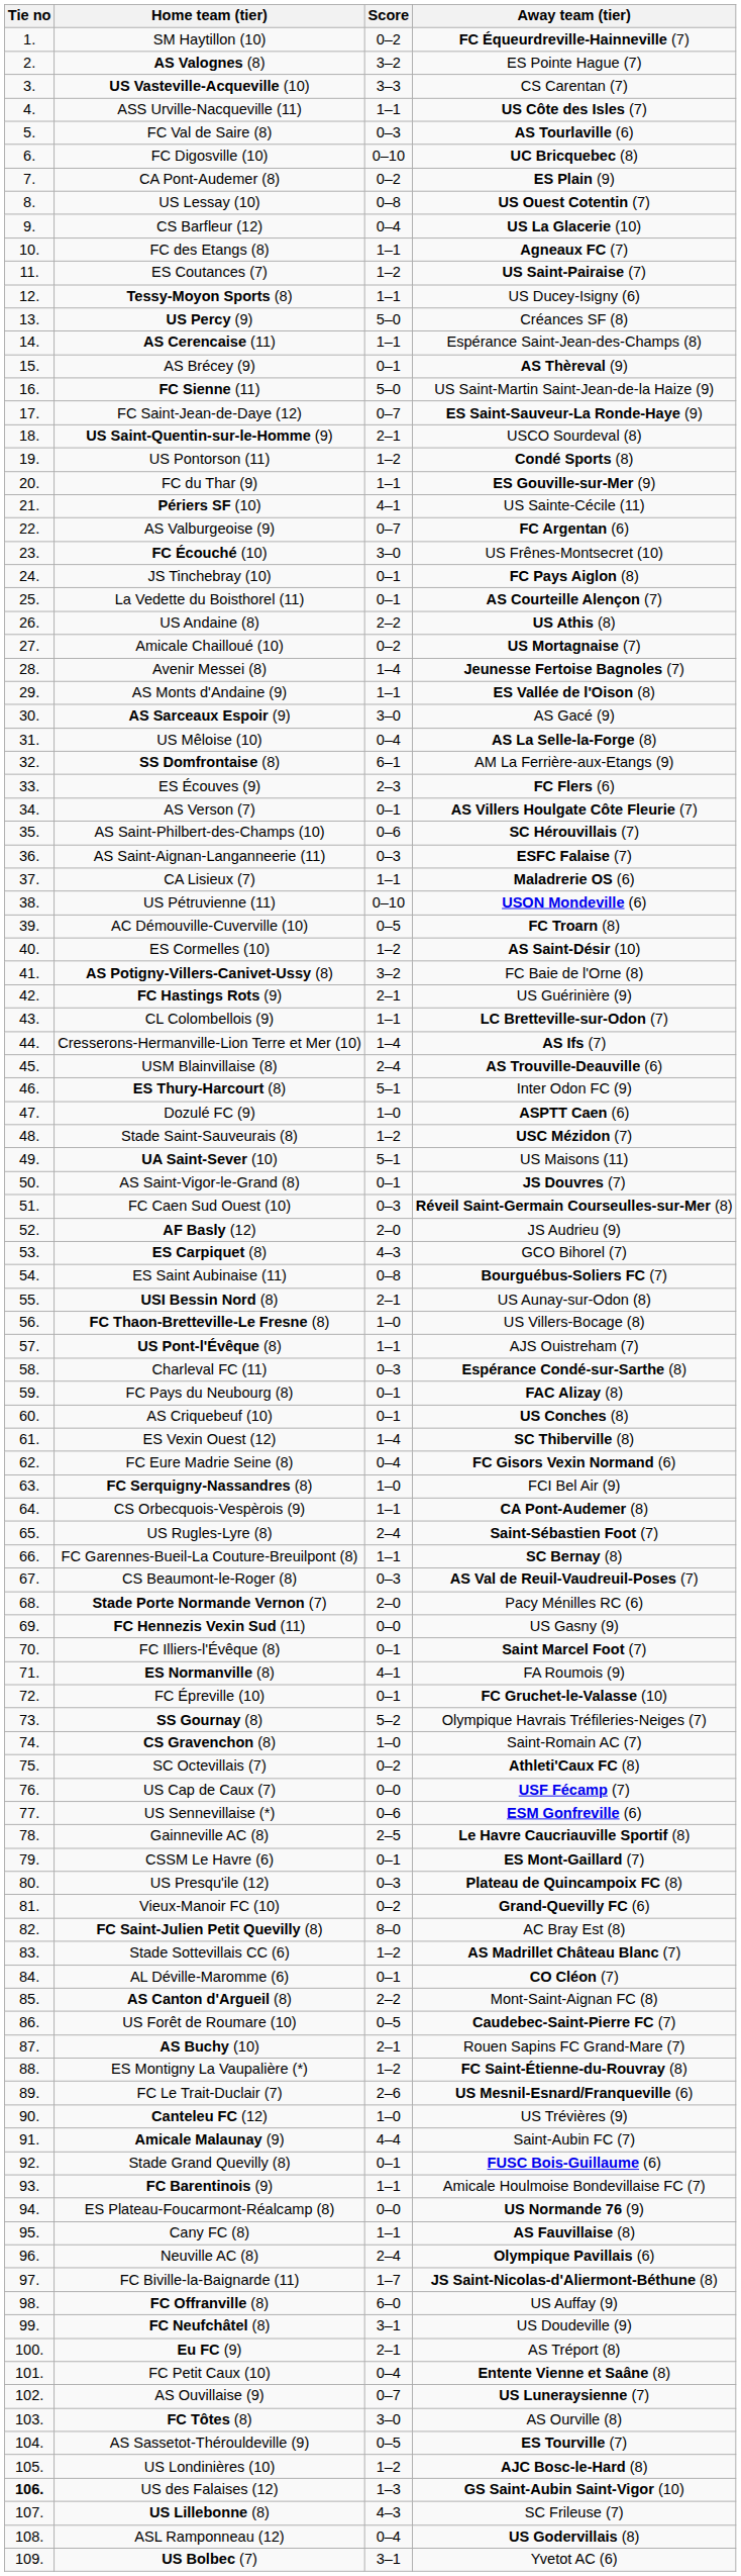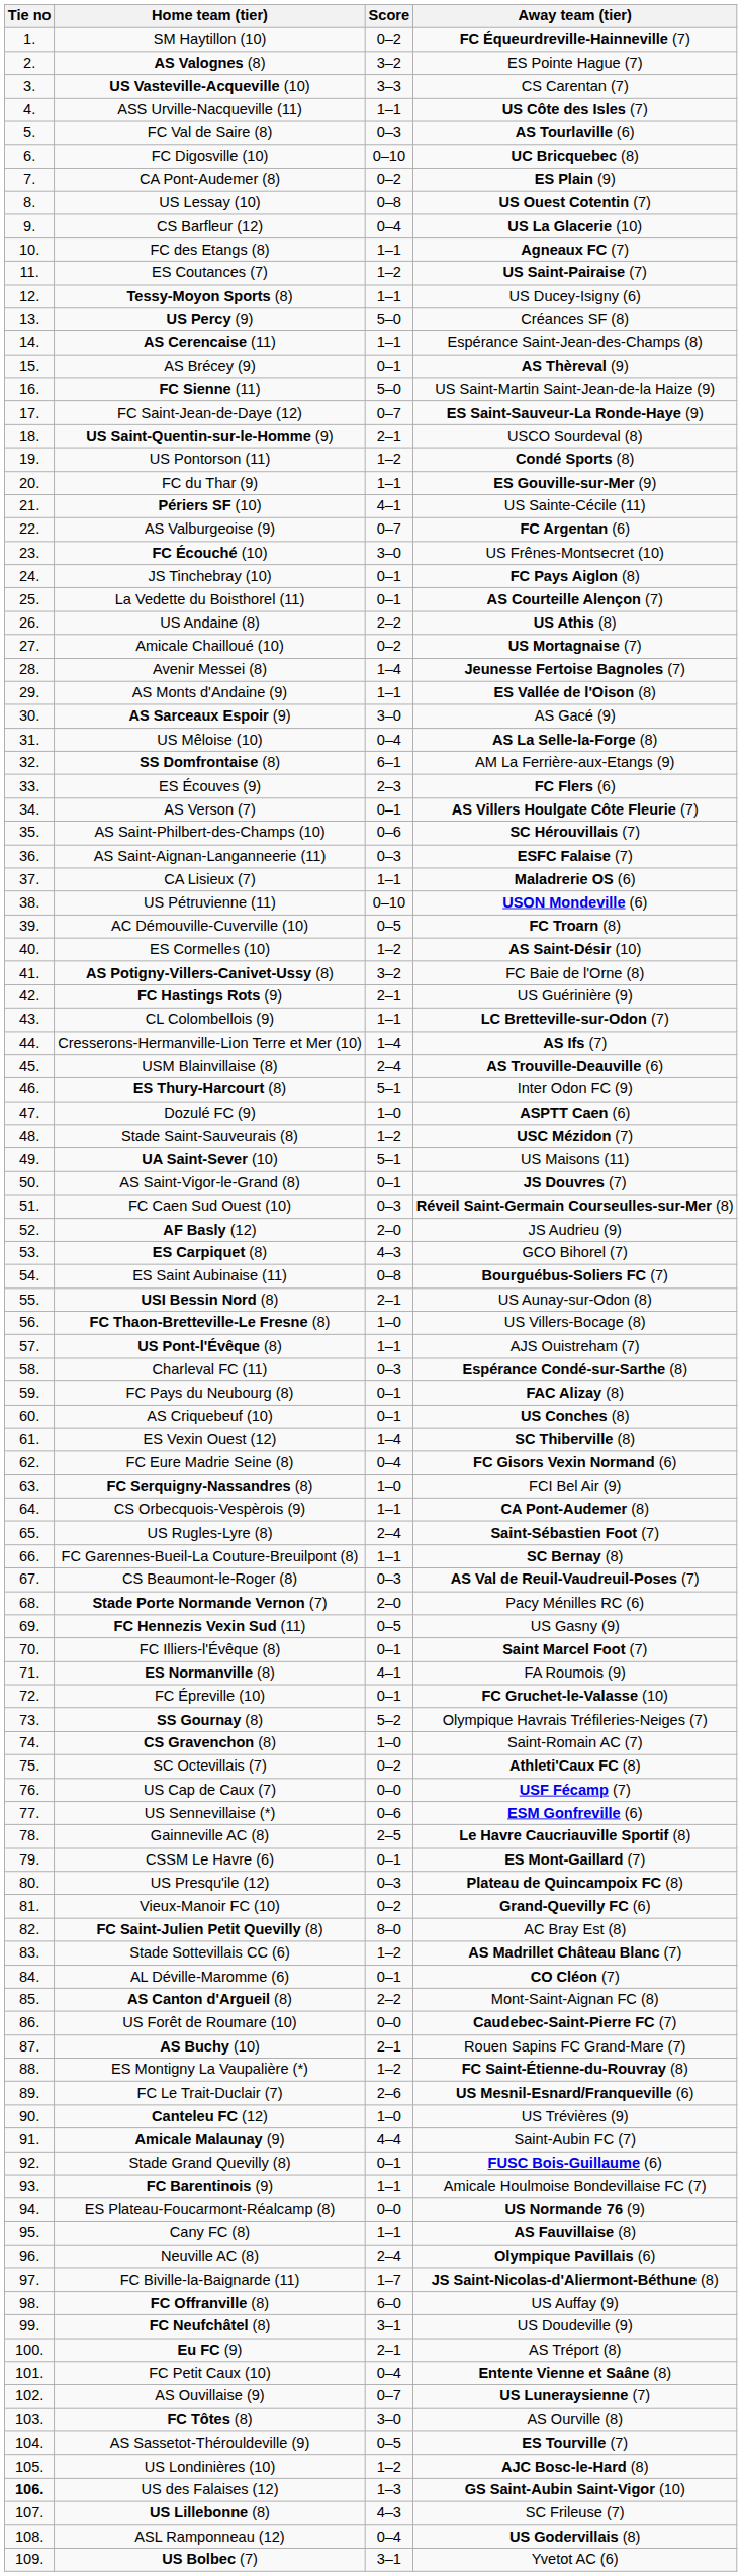 <table class="wikitable" style="text-align: center">
 <tr>
 <th>Tie no</th>
 <th>Home team (tier)</th>
 <th>Score</th>
 <th>Away team (tier)</th>
 </tr>
 <tr>
 <td>1.</td>
 <td>SM Haytillon (10)</td>
 <td>0–2</td>
 <td><strong>FC Équeurdreville-Hainneville</strong> (7)</td>
 </tr>
 <tr>
 <td>2.</td>
 <td><strong>AS Valognes</strong> (8)</td>
 <td>3–2</td>
 <td>ES Pointe Hague (7)</td>
 </tr>
 <tr>
 <td>3.</td>
 <td><strong>US Vasteville-Acqueville</strong> (10)</td>
 <td>3–3 </td>
 <td>CS Carentan (7)</td>
 </tr>
 <tr>
 <td>4.</td>
 <td>ASS Urville-Nacqueville (11)</td>
 <td>1–1 </td>
 <td><strong>US Côte des Isles</strong> (7)</td>
 </tr>
 <tr>
 <td>5.</td>
 <td>FC Val de Saire (8)</td>
 <td>0–3</td>
 <td><strong>AS Tourlaville</strong> (6)</td>
 </tr>
 <tr>
 <td>6.</td>
 <td>FC Digosville (10)</td>
 <td>0–10</td>
 <td><strong>UC Bricquebec</strong> (8)</td>
 </tr>
 <tr>
 <td>7.</td>
 <td>CA Pont-Audemer (8)</td>
 <td>0–2</td>
 <td><strong>ES Plain</strong> (9)</td>
 </tr>
 <tr>
 <td>8.</td>
 <td>US Lessay (10)</td>
 <td>0–8</td>
 <td><strong>US Ouest Cotentin</strong> (7)</td>
 </tr>
 <tr>
 <td>9.</td>
 <td>CS Barfleur (12)</td>
 <td>0–4</td>
 <td><strong>US La Glacerie</strong> (10)</td>
 </tr>
 <tr>
 <td>10.</td>
 <td>FC des Etangs (8)</td>
 <td>1–1 </td>
 <td><strong>Agneaux FC</strong> (7)</td>
 </tr>
 <tr>
 <td>11.</td>
 <td>ES Coutances (7)</td>
 <td>1–2</td>
 <td><strong>US Saint-Pairaise</strong> (7)</td>
 </tr>
 <tr>
 <td>12.</td>
 <td><strong>Tessy-Moyon Sports</strong> (8)</td>
 <td>1–1 </td>
 <td>US Ducey-Isigny (6)</td>
 </tr>
 <tr>
 <td>13.</td>
 <td><strong>US Percy</strong> (9)</td>
 <td>5–0</td>
 <td>Créances SF (8)</td>
 </tr>
 <tr>
 <td>14.</td>
 <td><strong>AS Cerencaise</strong> (11)</td>
 <td>1–1 </td>
 <td>Espérance Saint-Jean-des-Champs (8)</td>
 </tr>
 <tr>
 <td>15.</td>
 <td>AS Brécey (9)</td>
 <td>0–1</td>
 <td><strong>AS Thèreval</strong> (9)</td>
 </tr>
 <tr>
 <td>16.</td>
 <td><strong>FC Sienne</strong> (11)</td>
 <td>5–0</td>
 <td>US Saint-Martin Saint-Jean-de-la Haize (9)</td>
 </tr>
 <tr>
 <td>17.</td>
 <td>FC Saint-Jean-de-Daye (12)</td>
 <td>0–7</td>
 <td><strong>ES Saint-Sauveur-La Ronde-Haye</strong> (9)</td>
 </tr>
 <tr>
 <td>18.</td>
 <td><strong>US Saint-Quentin-sur-le-Homme</strong> (9)</td>
 <td>2–1</td>
 <td>USCO Sourdeval (8)</td>
 </tr>
 <tr>
 <td>19.</td>
 <td>US Pontorson (11)</td>
 <td>1–2</td>
 <td><strong>Condé Sports</strong> (8)</td>
 </tr>
 <tr>
 <td>20.</td>
 <td>FC du Thar (9)</td>
 <td>1–1 </td>
 <td><strong>ES Gouville-sur-Mer</strong> (9)</td>
 </tr>
 <tr>
 <td>21.</td>
 <td><strong>Périers SF</strong> (10)</td>
 <td>4–1</td>
 <td>US Sainte-Cécile (11)</td>
 </tr>
 <tr>
 <td>22.</td>
 <td>AS Valburgeoise (9)</td>
 <td>0–7</td>
 <td><strong>FC Argentan</strong> (6)</td>
 </tr>
 <tr>
 <td>23.</td>
 <td><strong>FC Écouché</strong> (10)</td>
 <td>3–0</td>
 <td>US Frênes-Montsecret (10)</td>
 </tr>
 <tr>
 <td>24.</td>
 <td>JS Tinchebray (10)</td>
 <td>0–1</td>
 <td><strong>FC Pays Aiglon</strong> (8)</td>
 </tr>
 <tr>
 <td>25.</td>
 <td>La Vedette du Boisthorel (11)</td>
 <td>0–1</td>
 <td><strong>AS Courteille Alençon</strong> (7)</td>
 </tr>
 <tr>
 <td>26.</td>
 <td>US Andaine (8)</td>
 <td>2–2 </td>
 <td><strong>US Athis</strong> (8)</td>
 </tr>
 <tr>
 <td>27.</td>
 <td>Amicale Chailloué (10)</td>
 <td>0–2</td>
 <td><strong>US Mortagnaise</strong> (7)</td>
 </tr>
 <tr>
 <td>28.</td>
 <td>Avenir Messei (8)</td>
 <td>1–4</td>
 <td><strong>Jeunesse Fertoise Bagnoles</strong> (7)</td>
 </tr>
 <tr>
 <td>29.</td>
 <td>AS Monts d'Andaine (9)</td>
 <td>1–1 </td>
 <td><strong>ES Vallée de l'Oison</strong> (8)</td>
 </tr>
 <tr>
 <td>30.</td>
 <td><strong>AS Sarceaux Espoir</strong> (9)</td>
 <td>3–0</td>
 <td>AS Gacé (9)</td>
 </tr>
 <tr>
 <td>31.</td>
 <td>US Mêloise (10)</td>
 <td>0–4</td>
 <td><strong>AS La Selle-la-Forge</strong> (8)</td>
 </tr>
 <tr>
 <td>32.</td>
 <td><strong>SS Domfrontaise</strong> (8)</td>
 <td>6–1</td>
 <td>AM La Ferrière-aux-Etangs (9)</td>
 </tr>
 <tr>
 <td>33.</td>
 <td>ES Écouves (9)</td>
 <td>2–3</td>
 <td><strong>FC Flers</strong> (6)</td>
 </tr>
 <tr>
 <td>34.</td>
 <td>AS Verson (7)</td>
 <td>0–1</td>
 <td><strong>AS Villers Houlgate Côte Fleurie</strong> (7)</td>
 </tr>
 <tr>
 <td>35.</td>
 <td>AS Saint-Philbert-des-Champs (10)</td>
 <td>0–6</td>
 <td><strong>SC Hérouvillais</strong> (7)</td>
 </tr>
 <tr>
 <td>36.</td>
 <td>AS Saint-Aignan-Langanneerie (11)</td>
 <td>0–3</td>
 <td><strong>ESFC Falaise</strong> (7)</td>
 </tr>
 <tr>
 <td>37.</td>
 <td>CA Lisieux (7)</td>
 <td>1–1 </td>
 <td><strong>Maladrerie OS</strong> (6)</td>
 </tr>
 <tr>
 <td>38.</td>
 <td>US Pétruvienne (11)</td>
 <td>0–10</td>
 <td><strong><a href='#'>USON Mondeville</a></strong> (6)</td>
 </tr>
 <tr>
 <td>39.</td>
 <td>AC Démouville-Cuverville (10)</td>
 <td>0–5</td>
 <td><strong>FC Troarn</strong> (8)</td>
 </tr>
 <tr>
 <td>40.</td>
 <td>ES Cormelles (10)</td>
 <td>1–2</td>
 <td><strong>AS Saint-Désir</strong> (10)</td>
 </tr>
 <tr>
 <td>41.</td>
 <td><strong>AS Potigny-Villers-Canivet-Ussy</strong> (8)</td>
 <td>3–2</td>
 <td>FC Baie de l'Orne (8)</td>
 </tr>
 <tr>
 <td>42.</td>
 <td><strong>FC Hastings Rots</strong> (9)</td>
 <td>2–1</td>
 <td>US Guérinière (9)</td>
 </tr>
 <tr>
 <td>43.</td>
 <td>CL Colombellois (9)</td>
 <td>1–1 </td>
 <td><strong>LC Bretteville-sur-Odon</strong> (7)</td>
 </tr>
 <tr>
 <td>44.</td>
 <td>Cresserons-Hermanville-Lion Terre et Mer (10)</td>
 <td>1–4</td>
 <td><strong>AS Ifs</strong> (7)</td>
 </tr>
 <tr>
 <td>45.</td>
 <td>USM Blainvillaise (8)</td>
 <td>2–4</td>
 <td><strong>AS Trouville-Deauville</strong> (6)</td>
 </tr>
 <tr>
 <td>46.</td>
 <td><strong>ES Thury-Harcourt</strong> (8)</td>
 <td>5–1</td>
 <td>Inter Odon FC (9)</td>
 </tr>
 <tr>
 <td>47.</td>
 <td>Dozulé FC (9)</td>
 <td>1–0</td>
 <td><strong>ASPTT Caen</strong> (6)</td>
 </tr>
 <tr>
 <td>48.</td>
 <td>Stade Saint-Sauveurais (8)</td>
 <td>1–2</td>
 <td><strong>USC Mézidon</strong> (7)</td>
 </tr>
 <tr>
 <td>49.</td>
 <td><strong>UA Saint-Sever</strong> (10)</td>
 <td>5–1</td>
 <td>US Maisons (11)</td>
 </tr>
 <tr>
 <td>50.</td>
 <td>AS Saint-Vigor-le-Grand (8)</td>
 <td>0–1</td>
 <td><strong>JS Douvres</strong> (7)</td>
 </tr>
 <tr>
 <td>51.</td>
 <td>FC Caen Sud Ouest (10)</td>
 <td>0–3</td>
 <td><strong>Réveil Saint-Germain Courseulles-sur-Mer</strong> (8)</td>
 </tr>
 <tr>
 <td>52.</td>
 <td><strong>AF Basly</strong> (12)</td>
 <td>2–0</td>
 <td>JS Audrieu (9)</td>
 </tr>
 <tr>
 <td>53.</td>
 <td><strong>ES Carpiquet</strong> (8)</td>
 <td>4–3</td>
 <td>GCO Bihorel (7)</td>
 </tr>
 <tr>
 <td>54.</td>
 <td>ES Saint Aubinaise (11)</td>
 <td>0–8</td>
 <td><strong>Bourguébus-Soliers FC</strong> (7)</td>
 </tr>
 <tr>
 <td>55.</td>
 <td><strong>USI Bessin Nord</strong> (8)</td>
 <td>2–1</td>
 <td>US Aunay-sur-Odon (8)</td>
 </tr>
 <tr>
 <td>56.</td>
 <td><strong>FC Thaon-Bretteville-Le Fresne</strong> (8)</td>
 <td>1–0</td>
 <td>US Villers-Bocage (8)</td>
 </tr>
 <tr>
 <td>57.</td>
 <td><strong>US Pont-l'Évêque</strong> (8)</td>
 <td>1–1 </td>
 <td>AJS Ouistreham (7)</td>
 </tr>
 <tr>
 <td>58.</td>
 <td>Charleval FC (11)</td>
 <td>0–3</td>
 <td><strong>Espérance Condé-sur-Sarthe</strong> (8)</td>
 </tr>
 <tr>
 <td>59.</td>
 <td>FC Pays du Neubourg (8)</td>
 <td>0–1</td>
 <td><strong>FAC Alizay</strong> (8)</td>
 </tr>
 <tr>
 <td>60.</td>
 <td>AS Criquebeuf (10)</td>
 <td>0–1</td>
 <td><strong>US Conches</strong> (8)</td>
 </tr>
 <tr>
 <td>61.</td>
 <td>ES Vexin Ouest (12)</td>
 <td>1–4</td>
 <td><strong>SC Thiberville</strong> (8)</td>
 </tr>
 <tr>
 <td>62.</td>
 <td>FC Eure Madrie Seine (8)</td>
 <td>0–4</td>
 <td><strong>FC Gisors Vexin Normand</strong> (6)</td>
 </tr>
 <tr>
 <td>63.</td>
 <td><strong>FC Serquigny-Nassandres</strong> (8)</td>
 <td>1–0</td>
 <td>FCI Bel Air (9)</td>
 </tr>
 <tr>
 <td>64.</td>
 <td>CS Orbecquois-Vespèrois (9)</td>
 <td>1–1 </td>
 <td><strong>CA Pont-Audemer</strong> (8)</td>
 </tr>
 <tr>
 <td>65.</td>
 <td>US Rugles-Lyre (8)</td>
 <td>2–4</td>
 <td><strong>Saint-Sébastien Foot</strong> (7)</td>
 </tr>
 <tr>
 <td>66.</td>
 <td>FC Garennes-Bueil-La Couture-Breuilpont (8)</td>
 <td>1–1 </td>
 <td><strong>SC Bernay</strong> (8)</td>
 </tr>
 <tr>
 <td>67.</td>
 <td>CS Beaumont-le-Roger (8)</td>
 <td>0–3</td>
 <td><strong>AS Val de Reuil-Vaudreuil-Poses</strong> (7)</td>
 </tr>
 <tr>
 <td>68.</td>
 <td><strong>Stade Porte Normande Vernon</strong> (7)</td>
 <td>2–0</td>
 <td>Pacy Ménilles RC (6)</td>
 </tr>
 <tr>
 <td>69.</td>
 <td><strong>FC Hennezis Vexin Sud</strong> (11)</td>
-<td>0–0 </td>
+<td>0–5</td>
 <td>US Gasny (9)</td>
 </tr>
 <tr>
 <td>70.</td>
 <td>FC Illiers-l'Évêque (8)</td>
 <td>0–1</td>
 <td><strong>Saint Marcel Foot</strong> (7)</td>
 </tr>
 <tr>
 <td>71.</td>
 <td><strong>ES Normanville</strong> (8)</td>
 <td>4–1</td>
 <td>FA Roumois (9)</td>
 </tr>
 <tr>
 <td>72.</td>
 <td>FC Épreville (10)</td>
 <td>0–1</td>
 <td><strong>FC Gruchet-le-Valasse</strong> (10)</td>
 </tr>
 <tr>
 <td>73.</td>
 <td><strong>SS Gournay</strong> (8)</td>
 <td>5–2</td>
 <td>Olympique Havrais Tréfileries-Neiges (7)</td>
 </tr>
 <tr>
 <td>74.</td>
 <td><strong>CS Gravenchon</strong> (8)</td>
 <td>1–0</td>
 <td>Saint-Romain AC (7)</td>
 </tr>
 <tr>
 <td>75.</td>
 <td>SC Octevillais (7)</td>
 <td>0–2</td>
 <td><strong>Athleti'Caux FC</strong> (8)</td>
 </tr>
 <tr>
 <td>76.</td>
 <td>US Cap de Caux (7)</td>
 <td>0–0 </td>
 <td><strong><a href='#'>USF Fécamp</a></strong> (7)</td>
 </tr>
 <tr>
 <td>77.</td>
 <td>US Sennevillaise (*)</td>
 <td>0–6</td>
 <td><strong><a href='#'>ESM Gonfreville</a></strong> (6)</td>
 </tr>
 <tr>
 <td>78.</td>
 <td>Gainneville AC (8)</td>
 <td>2–5</td>
 <td><strong>Le Havre Caucriauville Sportif</strong> (8)</td>
 </tr>
 <tr>
 <td>79.</td>
 <td>CSSM Le Havre (6)</td>
 <td>0–1</td>
 <td><strong>ES Mont-Gaillard</strong> (7)</td>
 </tr>
 <tr>
 <td>80.</td>
 <td>US Presqu'ile (12)</td>
 <td>0–3</td>
 <td><strong>Plateau de Quincampoix FC</strong> (8)</td>
 </tr>
 <tr>
 <td>81.</td>
 <td>Vieux-Manoir FC (10)</td>
 <td>0–2</td>
 <td><strong>Grand-Quevilly FC</strong> (6)</td>
 </tr>
 <tr>
 <td>82.</td>
 <td><strong>FC Saint-Julien Petit Quevilly</strong> (8)</td>
 <td>8–0</td>
 <td>AC Bray Est (8)</td>
 </tr>
 <tr>
 <td>83.</td>
 <td>Stade Sottevillais CC (6)</td>
 <td>1–2</td>
 <td><strong>AS Madrillet Château Blanc</strong> (7)</td>
 </tr>
 <tr>
 <td>84.</td>
 <td>AL Déville-Maromme (6)</td>
 <td>0–1</td>
 <td><strong>CO Cléon</strong> (7)</td>
 </tr>
 <tr>
 <td>85.</td>
 <td><strong>AS Canton d'Argueil</strong> (8)</td>
 <td>2–2 </td>
 <td>Mont-Saint-Aignan FC (8)</td>
 </tr>
 <tr>
 <td>86.</td>
 <td>US Forêt de Roumare (10)</td>
-<td>0–5</td>
+<td>0–0 </td>
 <td><strong>Caudebec-Saint-Pierre FC</strong> (7)</td>
 </tr>
 <tr>
 <td>87.</td>
 <td><strong>AS Buchy</strong> (10)</td>
 <td>2–1</td>
 <td>Rouen Sapins FC Grand-Mare (7)</td>
 </tr>
 <tr>
 <td>88.</td>
 <td>ES Montigny La Vaupalière (*)</td>
 <td>1–2</td>
 <td><strong>FC Saint-Étienne-du-Rouvray</strong> (8)</td>
 </tr>
 <tr>
 <td>89.</td>
 <td>FC Le Trait-Duclair (7)</td>
 <td>2–6</td>
 <td><strong>US Mesnil-Esnard/Franqueville</strong> (6)</td>
 </tr>
 <tr>
 <td>90.</td>
 <td><strong>Canteleu FC</strong> (12)</td>
 <td>1–0</td>
 <td>US Trévières (9)</td>
 </tr>
 <tr>
 <td>91.</td>
 <td><strong>Amicale Malaunay</strong> (9)</td>
 <td>4–4 </td>
 <td>Saint-Aubin FC (7)</td>
 </tr>
 <tr>
 <td>92.</td>
 <td>Stade Grand Quevilly (8)</td>
 <td>0–1</td>
 <td><strong><a href='#'>FUSC Bois-Guillaume</a></strong> (6)</td>
 </tr>
 <tr>
 <td>93.</td>
 <td><strong>FC Barentinois</strong> (9)</td>
 <td>1–1 </td>
 <td>Amicale Houlmoise Bondevillaise FC (7)</td>
 </tr>
 <tr>
 <td>94.</td>
 <td>ES Plateau-Foucarmont-Réalcamp (8)</td>
 <td>0–0 </td>
 <td><strong>US Normande 76</strong> (9)</td>
 </tr>
 <tr>
 <td>95.</td>
 <td>Cany FC (8)</td>
 <td>1–1 </td>
 <td><strong>AS Fauvillaise</strong> (8)</td>
 </tr>
 <tr>
 <td>96.</td>
 <td>Neuville AC (8)</td>
 <td>2–4</td>
 <td><strong>Olympique Pavillais</strong> (6)</td>
 </tr>
 <tr>
 <td>97.</td>
 <td>FC Biville-la-Baignarde (11)</td>
 <td>1–7</td>
 <td><strong>JS Saint-Nicolas-d'Aliermont-Béthune</strong> (8)</td>
 </tr>
 <tr>
 <td>98.</td>
 <td><strong>FC Offranville</strong> (8)</td>
 <td>6–0</td>
 <td>US Auffay (9)</td>
 </tr>
 <tr>
 <td>99.</td>
 <td><strong>FC Neufchâtel</strong> (8)</td>
 <td>3–1</td>
 <td>US Doudeville (9)</td>
 </tr>
 <tr>
 <td>100.</td>
 <td><strong>Eu FC</strong> (9)</td>
 <td>2–1</td>
 <td>AS Tréport (8)</td>
 </tr>
 <tr>
 <td>101.</td>
 <td>FC Petit Caux (10)</td>
 <td>0–4</td>
 <td><strong>Entente Vienne et Saâne</strong> (8)</td>
 </tr>
 <tr>
 <td>102.</td>
 <td>AS Ouvillaise (9)</td>
 <td>0–7</td>
 <td><strong>US Luneraysienne</strong> (7)</td>
 </tr>
 <tr>
 <td>103.</td>
 <td><strong>FC Tôtes</strong> (8)</td>
 <td>3–0</td>
 <td>AS Ourville (8)</td>
 </tr>
 <tr>
 <td>104.</td>
 <td>AS Sassetot-Thérouldeville (9)</td>
 <td>0–5</td>
 <td><strong>ES Tourville</strong> (7)</td>
 </tr>
 <tr>
 <td>105.</td>
 <td>US Londinières (10)</td>
 <td>1–2</td>
 <td><strong>AJC Bosc-le-Hard</strong> (8)</td>
 </tr>
 <tr>
 <td><strong>106.</strong></td>
 <td>US des Falaises (12)</td>
 <td>1–3</td>
 <td><strong>GS Saint-Aubin Saint-Vigor</strong> (10)</td>
 </tr>
 <tr>
 <td>107.</td>
 <td><strong>US Lillebonne</strong> (8)</td>
 <td>4–3</td>
 <td>SC Frileuse (7)</td>
 </tr>
 <tr>
 <td>108.</td>
 <td>ASL Ramponneau (12)</td>
 <td>0–4</td>
 <td><strong>US Godervillais</strong> (8)</td>
 </tr>
 <tr>
 <td>109.</td>
 <td><strong>US Bolbec</strong> (7)</td>
 <td>3–1</td>
 <td>Yvetot AC (6)</td>
 </tr>
 </table>
